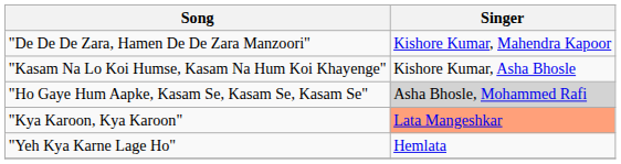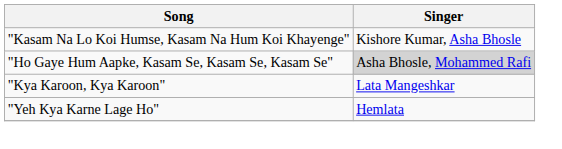 <table class="wikitable" style="font-size:95%;">
 <tr>
 <th>Song</th>
 <th>Singer</th>
-</tr>
-<tr>
-<td>"De De De Zara, Hamen De De Zara Manzoori"</td>
-<td><a href='#'>Kishore Kumar</a>, <a href='#'>Mahendra Kapoor</a></td>
 </tr>
 <tr>
 <td>"Kasam Na Lo Koi Humse, Kasam Na Hum Koi Khayenge"</td>
 <td>Kishore Kumar, <a href='#'>Asha Bhosle</a></td>
 </tr>
 <tr>
 <td>"Ho Gaye Hum Aapke, Kasam Se, Kasam Se, Kasam Se"</td>
 <td style="background: lightgrey;">Asha Bhosle, <a href='#'>Mohammed Rafi</a></td>
 </tr>
 <tr>
 <td>"Kya Karoon, Kya Karoon"</td>
-<td style="background: lightsalmon;"><a href='#'>Lata Mangeshkar</a></td>
+<td><a href='#'>Lata Mangeshkar</a></td>
 </tr>
 <tr>
 <td>"Yeh Kya Karne Lage Ho"</td>
 <td><a href='#'>Hemlata</a></td>
 </tr>
 <tr>
 </tr>
 </table>
